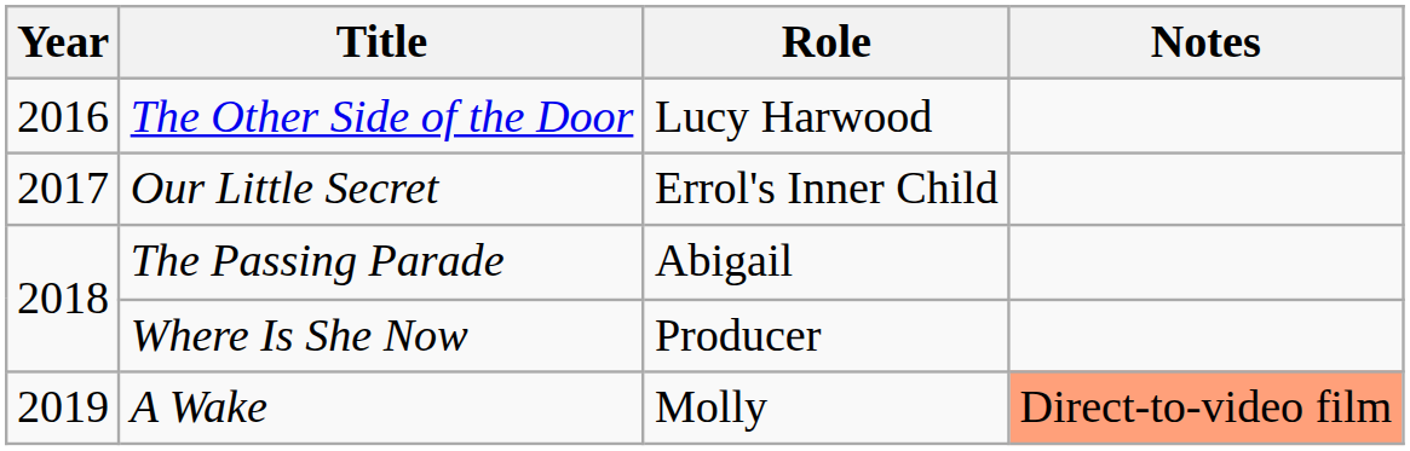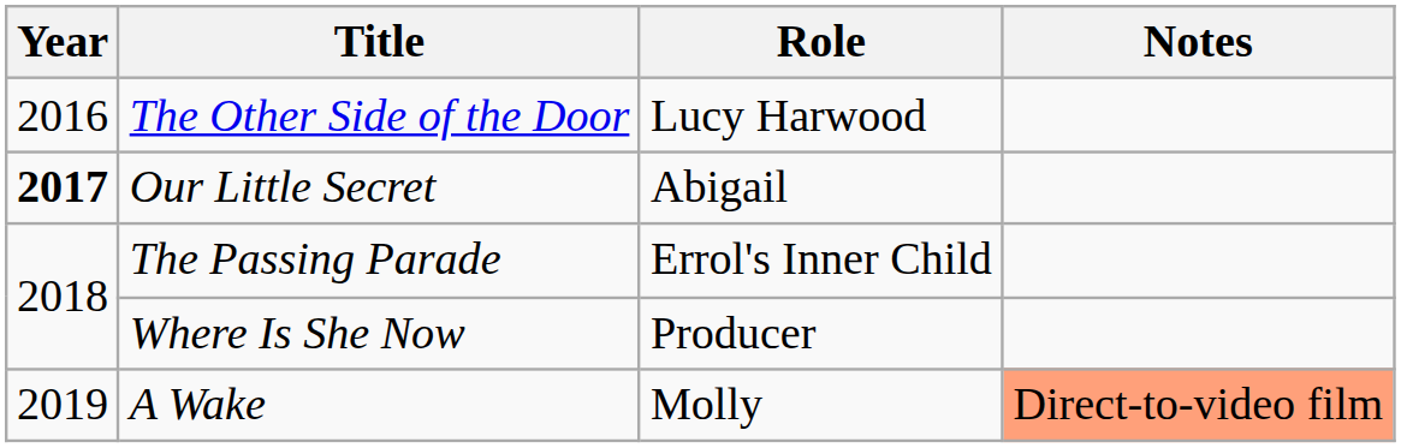 <table class="wikitable sortable">
 <tr>
 <th>Year</th>
 <th>Title</th>
 <th>Role</th>
 <th class="unsortable">Notes</th>
 </tr>
 <tr>
 <td>2016</td>
 <td data-sort-value="Other Side of the Door, The"><em><a href='#'>The Other Side of the Door</a></em></td>
 <td>Lucy Harwood</td>
 <td></td>
 </tr>
 <tr>
-<td>2017</td>
+<td><strong>2017</strong></td>
 <td><em>Our Little Secret</em></td>
-<td>Errol's Inner Child</td>
+<td>Abigail</td>
 <td></td>
 </tr>
 <tr>
 <td rowspan="2">2018</td>
 <td data-sort-value="Passing Parade, The"><em>The Passing Parade</em></td>
-<td>Abigail</td>
+<td>Errol's Inner Child</td>
 <td></td>
 </tr>
 <tr>
 <td><em>Where Is She Now</em></td>
 <td>Producer</td>
 <td></td>
 </tr>
 <tr>
 <td>2019</td>
 <td data-sort-value="Wake, A"><em>A Wake</em></td>
 <td>Molly</td>
 <td style="background: lightsalmon;">Direct-to-video film</td>
 </tr>
 </table>
